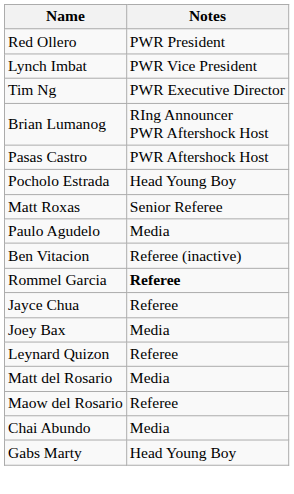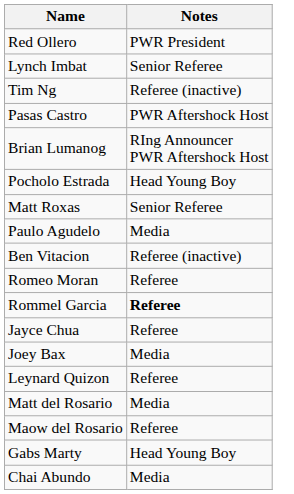 <table class="wikitable sortable">
 <tr>
 <th>Name</th>
 <th>Notes</th>
 </tr>
 <tr>
 <td>Red Ollero</td>
 <td>PWR President</td>
 </tr>
 <tr>
 <td>Lynch Imbat</td>
-<td>PWR Vice President</td>
+<td>Senior Referee</td>
 </tr>
 <tr>
 <td>Tim Ng</td>
-<td>PWR Executive Director</td>
+<td>Referee (inactive)</td>
+</tr>
+<tr>
+<td>Pasas Castro</td>
+<td>PWR Aftershock Host</td>
 </tr>
 <tr>
 <td>Brian Lumanog</td>
 <td>RIng Announcer<br>PWR Aftershock Host</td>
-</tr>
-<tr>
-<td>Pasas Castro</td>
-<td>PWR Aftershock Host</td>
 </tr>
 <tr>
 <td>Pocholo Estrada</td>
 <td>Head Young Boy</td>
 </tr>
 <tr>
 <td>Matt Roxas</td>
 <td>Senior Referee</td>
 </tr>
 <tr>
 <td>Paulo Agudelo</td>
 <td>Media</td>
 </tr>
 <tr>
 <td>Ben Vitacion</td>
 <td>Referee (inactive)</td>
+</tr>
+<tr>
+<td>Romeo Moran</td>
+<td>Referee</td>
 </tr>
 <tr>
 <td>Rommel Garcia</td>
 <td><strong>Referee</strong></td>
 </tr>
 <tr>
 <td>Jayce Chua</td>
 <td>Referee</td>
 </tr>
 <tr>
 <td>Joey Bax</td>
 <td>Media</td>
 </tr>
 <tr>
 <td>Leynard Quizon</td>
 <td>Referee</td>
 </tr>
 <tr>
 <td>Matt del Rosario</td>
 <td>Media</td>
 </tr>
 <tr>
 <td>Maow del Rosario</td>
 <td>Referee</td>
 </tr>
 <tr>
+<td>Gabs Marty</td>
+<td>Head Young Boy</td>
+</tr>
+<tr>
 <td>Chai Abundo</td>
 <td>Media</td>
 </tr>
-<tr>
-<td>Gabs Marty</td>
-<td>Head Young Boy</td>
-</tr>
 </table>
